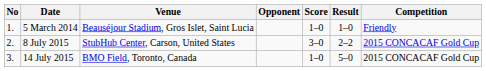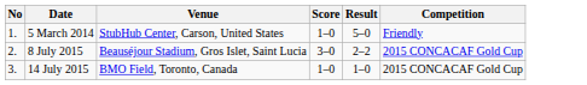 <table class="wikitable">
 <tr>
 <th>No</th>
 <th>Date</th>
 <th>Venue</th>
-<th>Opponent</th>
 <th>Score</th>
 <th>Result</th>
 <th>Competition</th>
 </tr>
 <tr>
 <td>1.</td>
 <td>5 March 2014</td>
-<td><a href='#'>Beauséjour Stadium</a>, Gros Islet, Saint Lucia</td>
-<td></td>
+<td><a href='#'>StubHub Center</a>, Carson, United States</td>
 <td align=center>1–0</td>
-<td align=center>1–0</td>
+<td align=center>5–0</td>
 <td><a href='#'>Friendly</a></td>
 </tr>
 <tr>
 <td>2.</td>
 <td>8 July 2015</td>
-<td><a href='#'>StubHub Center</a>, Carson, United States</td>
-<td></td>
+<td><a href='#'>Beauséjour Stadium</a>, Gros Islet, Saint Lucia</td>
 <td align=center>3–0</td>
 <td align=center>2–2</td>
 <td><a href='#'>2015 CONCACAF Gold Cup</a></td>
 </tr>
 <tr>
 <td>3.</td>
 <td>14 July 2015</td>
 <td><a href='#'>BMO Field</a>, Toronto, Canada</td>
-<td></td>
 <td align=center>1–0</td>
-<td align=center>5–0</td>
+<td align=center>1–0</td>
 <td>2015 CONCACAF Gold Cup</td>
 </tr>
 </table>
